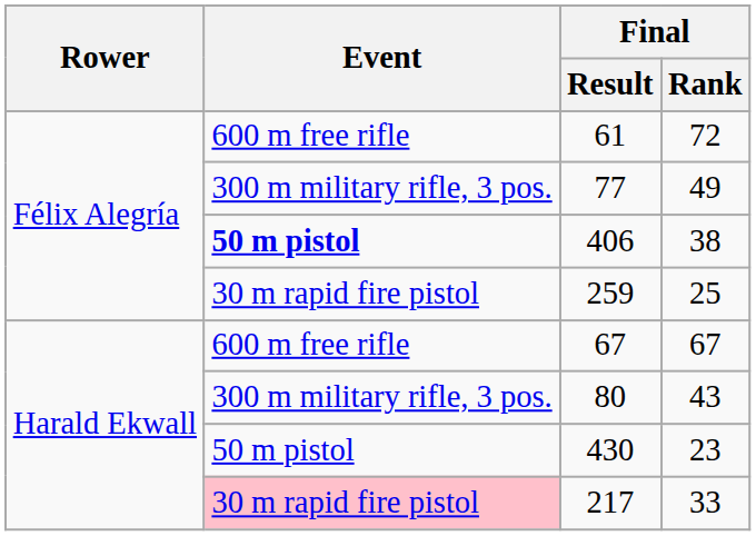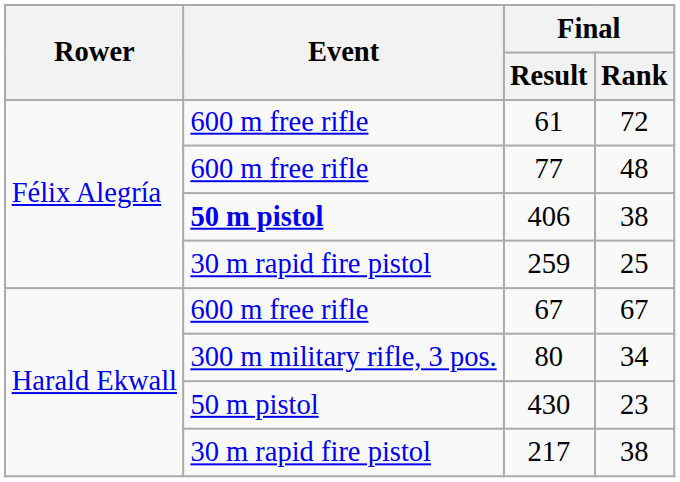 <table class=wikitable style="font-size:90%">
 <tr>
 <th rowspan=2>Rower</th>
 <th rowspan=2>Event</th>
 <th colspan=2>Final</th>
 </tr>
 <tr>
 <th>Result</th>
 <th>Rank</th>
 </tr>
 <tr>
 <td rowspan=4><a href='#'>Félix Alegría</a></td>
 <td><a href='#'>600 m free rifle</a></td>
 <td align=center>61</td>
 <td align=center>72</td>
 </tr>
 <tr>
-<td><a href='#'>300 m military rifle, 3 pos.</a></td>
+<td><a href='#'>600 m free rifle</a></td>
 <td align=center>77</td>
-<td align=center>49</td>
+<td align=center>48</td>
 </tr>
 <tr>
 <td><strong><a href='#'>50 m pistol</a></strong></td>
 <td align=center>406</td>
 <td align=center>38</td>
 </tr>
 <tr>
 <td><a href='#'>30 m rapid fire pistol</a></td>
 <td align=center>259</td>
 <td align=center>25</td>
 </tr>
 <tr>
 <td rowspan=4><a href='#'>Harald Ekwall</a></td>
 <td><a href='#'>600 m free rifle</a></td>
 <td align=center>67</td>
 <td align=center>67</td>
 </tr>
 <tr>
 <td><a href='#'>300 m military rifle, 3 pos.</a></td>
 <td align=center>80</td>
-<td align=center>43</td>
+<td align=center>34</td>
 </tr>
 <tr>
 <td><a href='#'>50 m pistol</a></td>
 <td align=center>430</td>
 <td align=center>23</td>
 </tr>
 <tr>
-<td style="background: pink;"><a href='#'>30 m rapid fire pistol</a></td>
+<td><a href='#'>30 m rapid fire pistol</a></td>
 <td align=center>217</td>
-<td align=center>33</td>
+<td align=center>38</td>
 </tr>
 </table>
